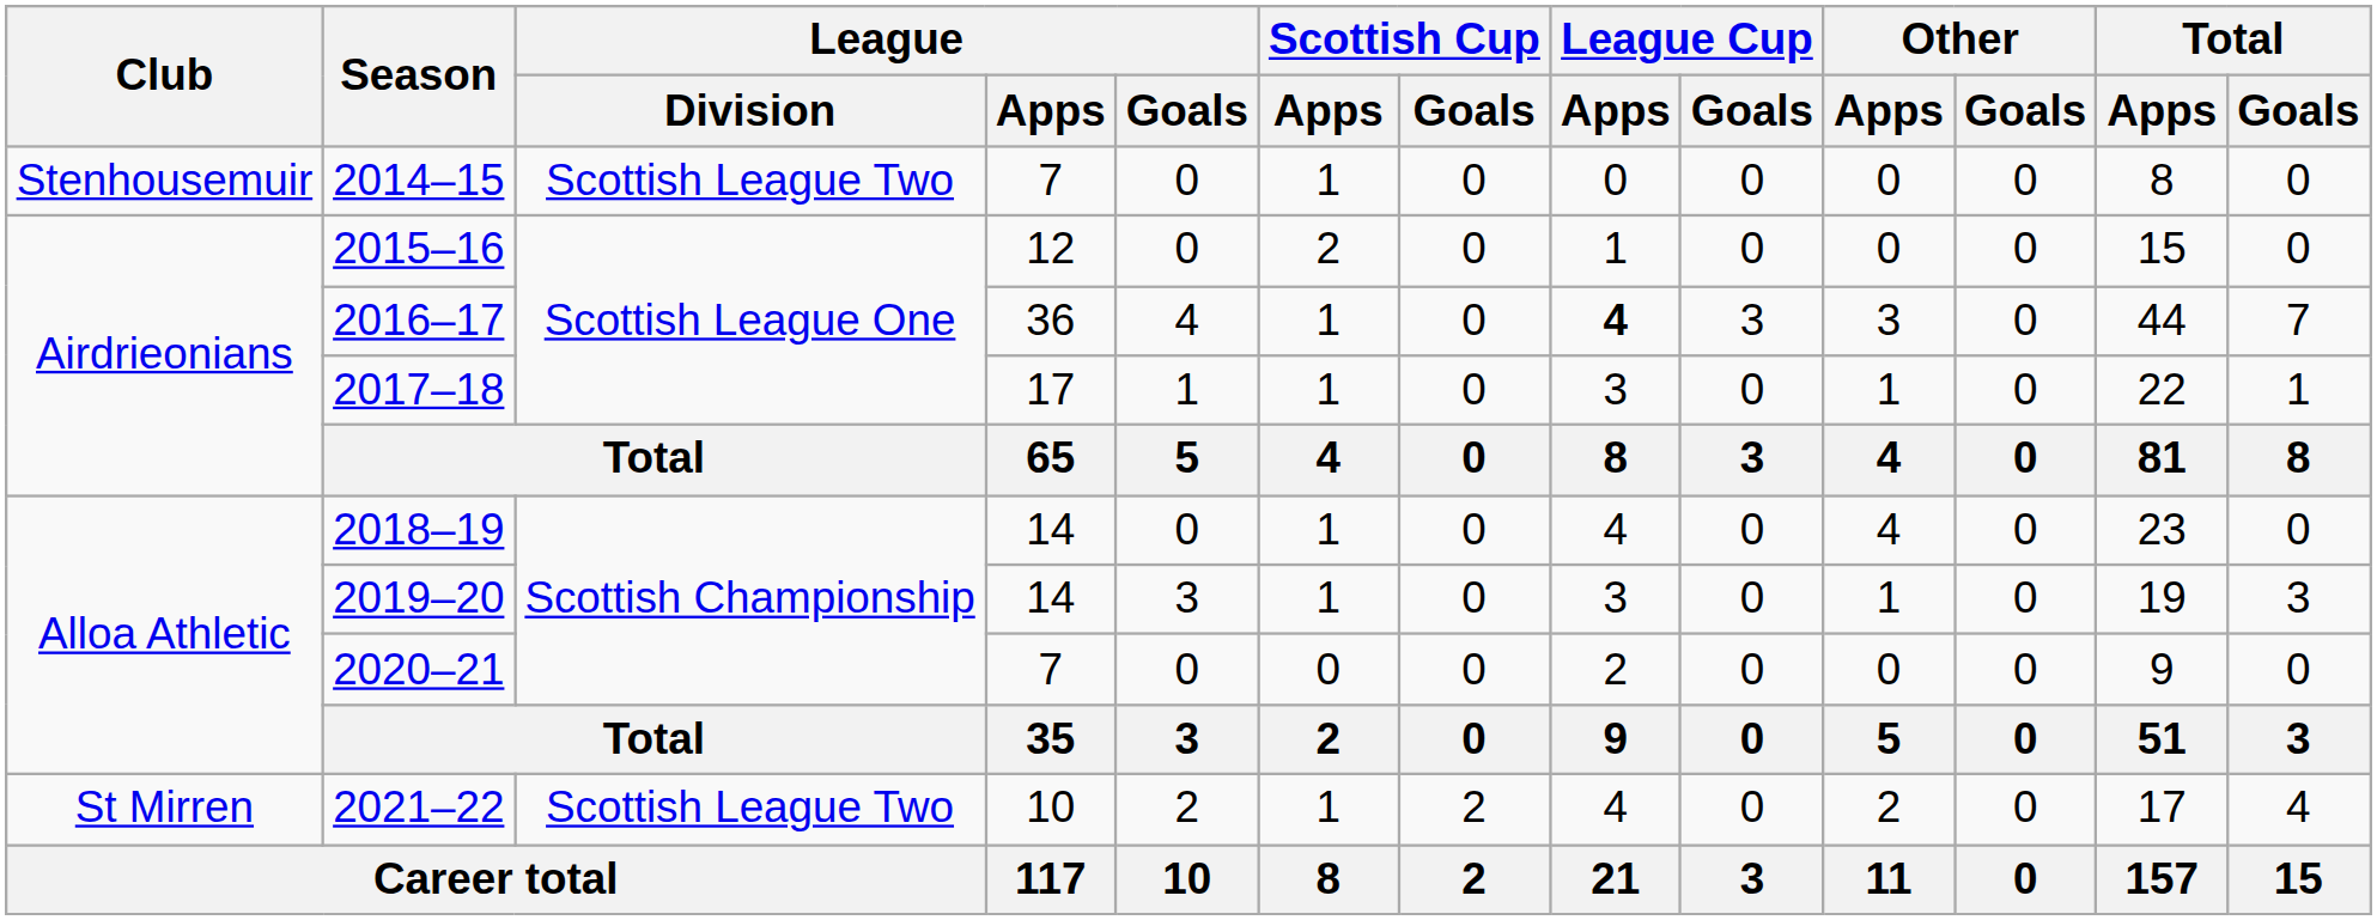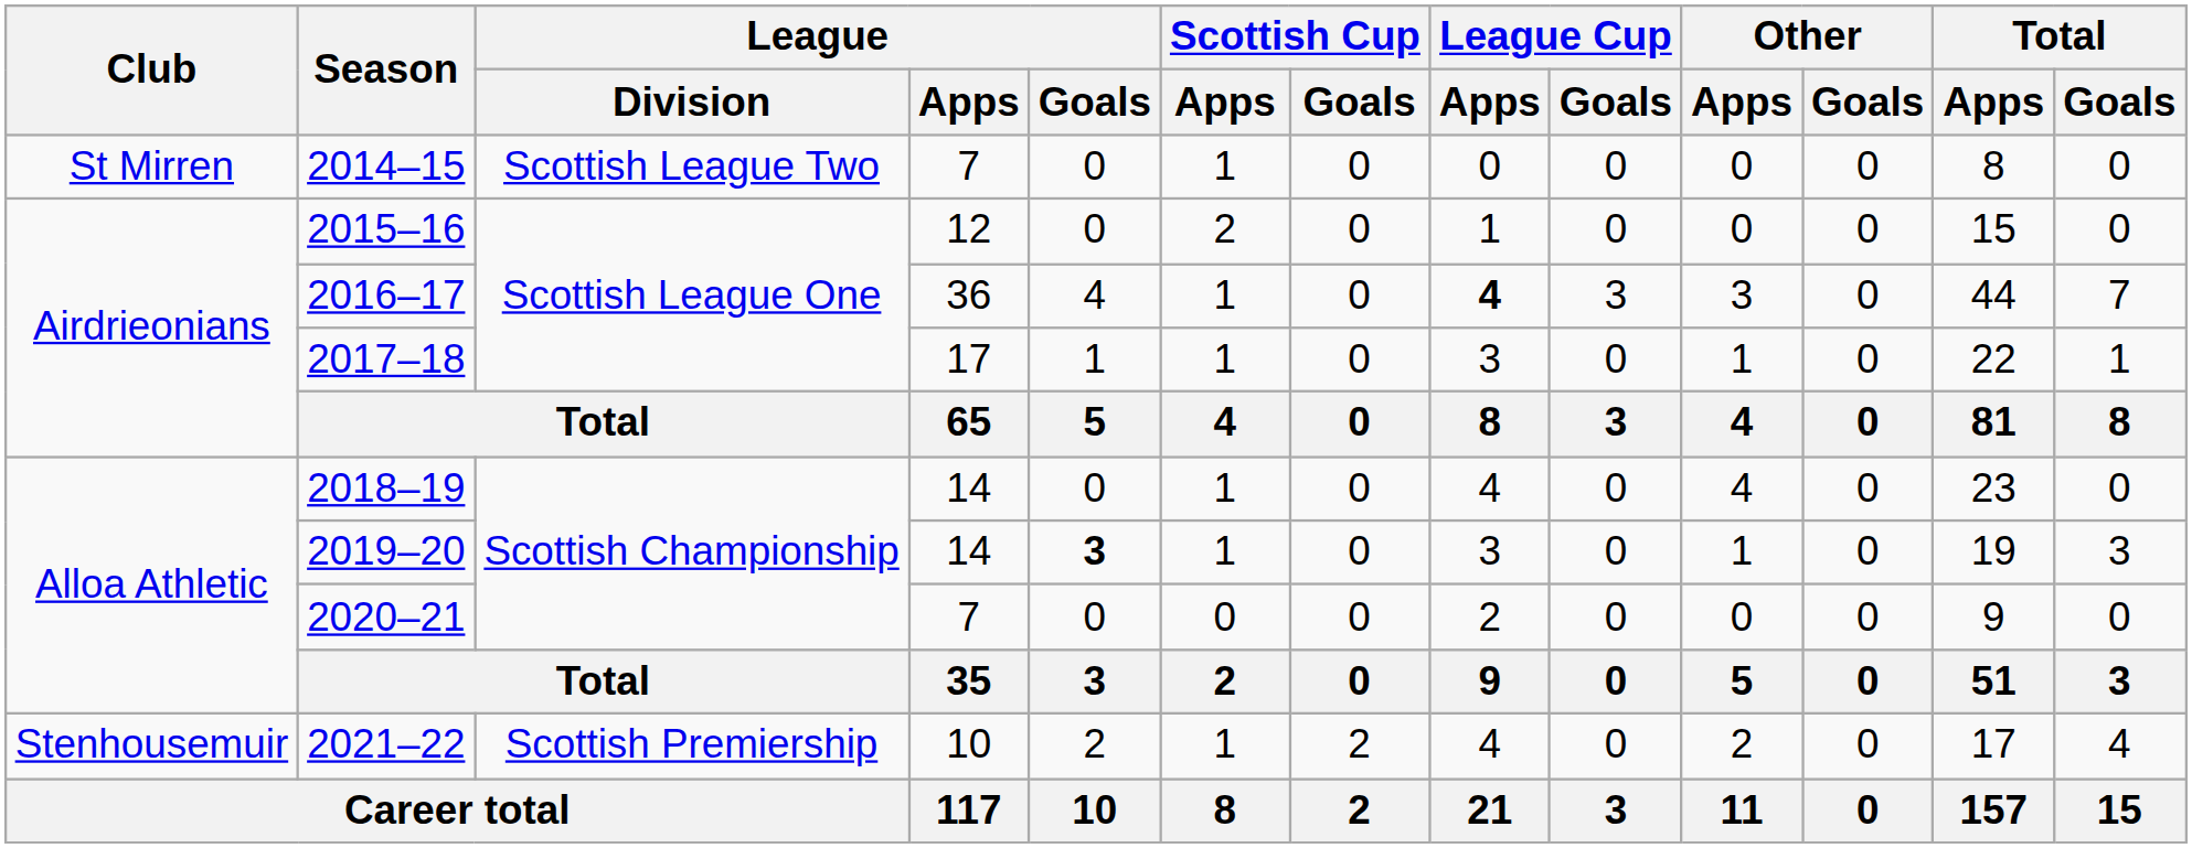 <table class="wikitable" style="text-align: center;">
 <tr>
 <th rowspan="2">Club</th>
 <th rowspan="2">Season</th>
 <th colspan="3">League</th>
 <th colspan="2"><a href='#'>Scottish Cup</a></th>
 <th colspan="2"><a href='#'>League Cup</a></th>
 <th colspan="2">Other</th>
 <th colspan="2">Total</th>
 </tr>
 <tr>
 <th>Division</th>
 <th>Apps</th>
 <th>Goals</th>
 <th>Apps</th>
 <th>Goals</th>
 <th>Apps</th>
 <th>Goals</th>
 <th>Apps</th>
 <th>Goals</th>
 <th>Apps</th>
 <th>Goals</th>
 </tr>
 <tr>
-<td><a href='#'>Stenhousemuir</a></td>
+<td><a href='#'>St Mirren</a></td>
 <td><a href='#'>2014–15</a></td>
 <td><a href='#'>Scottish League Two</a></td>
 <td>7</td>
 <td>0</td>
 <td>1</td>
 <td>0</td>
 <td>0</td>
 <td>0</td>
 <td>0</td>
 <td>0</td>
 <td>8</td>
 <td>0</td>
 </tr>
 <tr>
 <td rowspan="4"><a href='#'>Airdrieonians</a></td>
 <td><a href='#'>2015–16</a></td>
 <td rowspan="3"><a href='#'>Scottish League One</a></td>
 <td>12</td>
 <td>0</td>
 <td>2</td>
 <td>0</td>
 <td>1</td>
 <td>0</td>
 <td>0</td>
 <td>0</td>
 <td>15</td>
 <td>0</td>
 </tr>
 <tr>
 <td><a href='#'>2016–17</a></td>
 <td>36</td>
 <td>4</td>
 <td>1</td>
 <td>0</td>
 <td><strong>4</strong></td>
 <td>3</td>
 <td>3</td>
 <td>0</td>
 <td>44</td>
 <td>7</td>
 </tr>
 <tr>
 <td><a href='#'>2017–18</a></td>
 <td>17</td>
 <td>1</td>
 <td>1</td>
 <td>0</td>
 <td>3</td>
 <td>0</td>
 <td>1</td>
 <td>0</td>
 <td>22</td>
 <td>1</td>
 </tr>
 <tr>
 <th colspan="2">Total</th>
 <th>65</th>
 <th>5</th>
 <th>4</th>
 <th>0</th>
 <th>8</th>
 <th>3</th>
 <th>4</th>
 <th>0</th>
 <th>81</th>
 <th>8</th>
 </tr>
 <tr>
 <td rowspan=4><a href='#'>Alloa Athletic</a></td>
 <td><a href='#'>2018–19</a></td>
 <td rowspan=3><a href='#'>Scottish Championship</a></td>
 <td>14</td>
 <td>0</td>
 <td>1</td>
 <td>0</td>
 <td>4</td>
 <td>0</td>
 <td>4</td>
 <td>0</td>
 <td>23</td>
 <td>0</td>
 </tr>
 <tr>
 <td><a href='#'>2019–20</a></td>
 <td>14</td>
-<td>3</td>
+<td><strong>3</strong></td>
 <td>1</td>
 <td>0</td>
 <td>3</td>
 <td>0</td>
 <td>1</td>
 <td>0</td>
 <td>19</td>
 <td>3</td>
 </tr>
 <tr>
 <td><a href='#'>2020–21</a></td>
 <td>7</td>
 <td>0</td>
 <td>0</td>
 <td>0</td>
 <td>2</td>
 <td>0</td>
 <td>0</td>
 <td>0</td>
 <td>9</td>
 <td>0</td>
 </tr>
 <tr>
 <th colspan=2>Total</th>
 <th>35</th>
 <th>3</th>
 <th>2</th>
 <th>0</th>
 <th>9</th>
 <th>0</th>
 <th>5</th>
 <th>0</th>
 <th>51</th>
 <th>3</th>
 </tr>
 <tr>
-<td><a href='#'>St Mirren</a></td>
+<td><a href='#'>Stenhousemuir</a></td>
 <td><a href='#'>2021–22</a></td>
-<td><a href='#'>Scottish League Two</a></td>
+<td><a href='#'>Scottish Premiership</a></td>
 <td>10</td>
 <td>2</td>
 <td>1</td>
 <td>2</td>
 <td>4</td>
 <td>0</td>
 <td>2</td>
 <td>0</td>
 <td>17</td>
 <td>4</td>
 </tr>
 <tr>
 <th colspan="3">Career total</th>
 <th>117</th>
 <th>10</th>
 <th>8</th>
 <th>2</th>
 <th>21</th>
 <th>3</th>
 <th>11</th>
 <th>0</th>
 <th>157</th>
 <th>15</th>
 </tr>
 </table>
